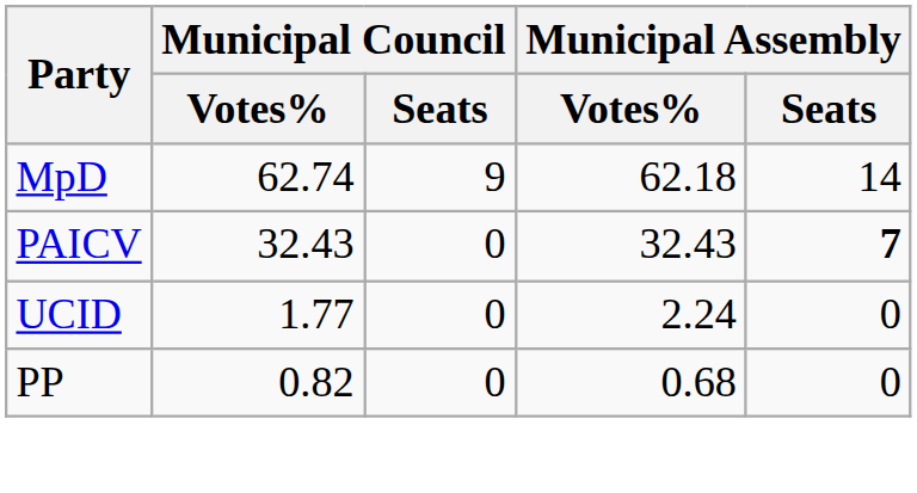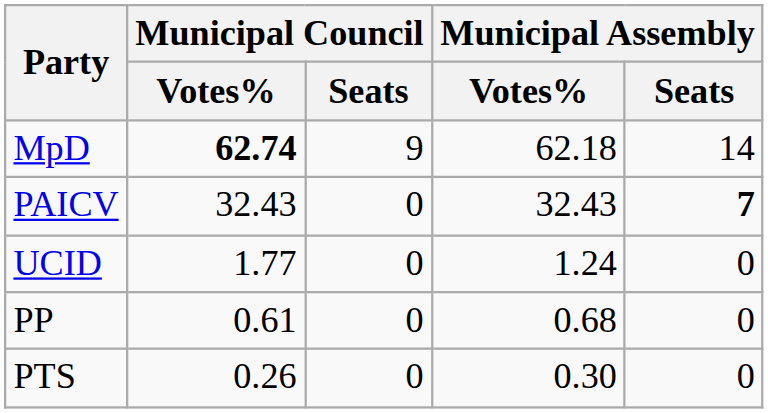 <table class="wikitable sortable" style=text-align:right>
 <tr>
 <th rowspan=2>Party</th>
 <th colspan=2>Municipal Council</th>
 <th colspan=2>Municipal Assembly</th>
 </tr>
 <tr>
 <th>Votes%</th>
 <th>Seats</th>
 <th>Votes%</th>
 <th>Seats</th>
 </tr>
 <tr>
 <td align=left><a href='#'>MpD</a></td>
-<td>62.74</td>
+<td><strong>62.74</strong></td>
 <td>9</td>
 <td>62.18</td>
 <td>14</td>
 </tr>
 <tr>
 <td align=left><a href='#'>PAICV</a></td>
 <td>32.43</td>
 <td>0</td>
 <td>32.43</td>
 <td><strong>7</strong></td>
 </tr>
 <tr>
 <td align=left><a href='#'>UCID</a></td>
 <td>1.77</td>
 <td>0</td>
-<td>2.24</td>
+<td>1.24</td>
 <td>0</td>
 </tr>
 <tr>
 <td align=left>PP</td>
-<td>0.82</td>
+<td>0.61</td>
 <td>0</td>
 <td>0.68</td>
 <td>0</td>
 </tr>
+<tr>
+<td align=left>PTS</td>
+<td>0.26</td>
+<td>0</td>
+<td>0.30</td>
+<td>0</td>
+</tr>
 </table>
